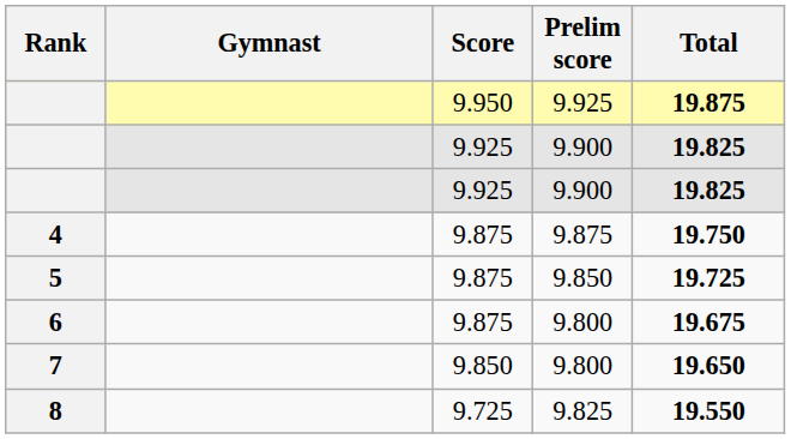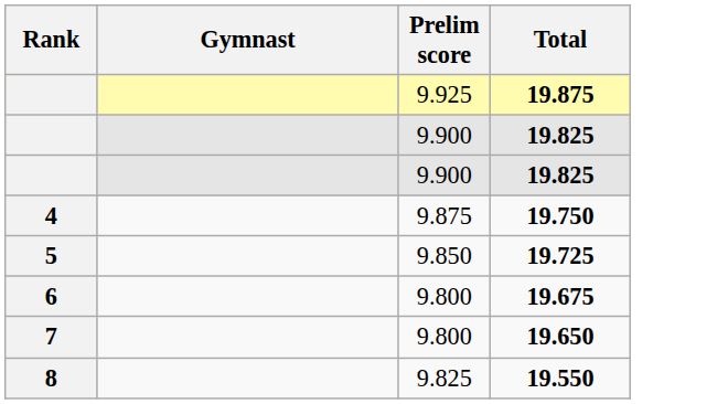 <table class="wikitable sortable" style="text-align:center; font-size:95%">
 <tr>
 <th scope="col" style="width:50px;">Rank</th>
 <th scope="col" style="width:180px;">Gymnast</th>
-<th scope="col" style="width:50px;">Score</th>
 <th scope="col" style="width:50px;">Prelim score</th>
 <th scope="col" style="width:80px;">Total</th>
 </tr>
 <tr style="background:#fffcaf;">
 <th scope=row style="text-align:center"></th>
 <td style="text-align:left;"></td>
-<td>9.950</td>
 <td>9.925</td>
 <td><strong>19.875</strong></td>
 </tr>
 <tr style="background:#e5e5e5;">
 <th scope="row" style="text-align:center"></th>
 <td style="text-align:left;"></td>
-<td>9.925</td>
 <td>9.900</td>
 <td><strong>19.825</strong></td>
 </tr>
 <tr style="background:#e5e5e5;">
 <th scope=row style="text-align:center"></th>
 <td style="text-align:left;"></td>
-<td>9.925</td>
 <td>9.900</td>
 <td><strong>19.825</strong></td>
 </tr>
 <tr>
 <th scope=row style="text-align:center">4</th>
 <td style="text-align:left;"></td>
 <td>9.875</td>
-<td>9.875</td>
 <td><strong>19.750</strong></td>
 </tr>
 <tr>
 <th scope=row style="text-align:center">5</th>
 <td style="text-align:left;"></td>
-<td>9.875</td>
 <td>9.850</td>
 <td><strong>19.725</strong></td>
 </tr>
 <tr>
 <th scope=row style="text-align:center">6</th>
 <td style="text-align:left;"></td>
-<td>9.875</td>
 <td>9.800</td>
 <td><strong>19.675</strong></td>
 </tr>
 <tr>
 <th scope=row style="text-align:center">7</th>
 <td style="text-align:left;"></td>
-<td>9.850</td>
 <td>9.800</td>
 <td><strong>19.650</strong></td>
 </tr>
 <tr>
 <th scope=row style="text-align:center">8</th>
 <td style="text-align:left;"></td>
-<td>9.725</td>
 <td>9.825</td>
 <td><strong>19.550</strong></td>
 </tr>
 </table>
